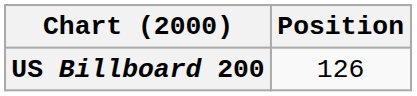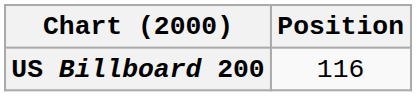 <table class="wikitable plainrowheaders" style="text-align:center">
 <tr>
 <th scope="col">Chart (2000)</th>
 <th scope="col">Position</th>
 </tr>
 <tr>
 <th scope="row">US <em>Billboard</em> 200</th>
-<td>126</td>
+<td>116</td>
 </tr>
 </table>
